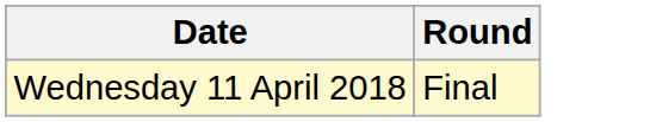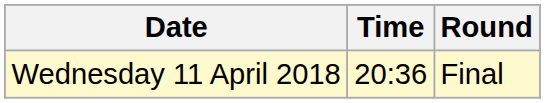 <table class="wikitable">
 <tr>
 <th>Date</th>
+<th>Time</th>
 <th>Round</th>
 </tr>
 <tr>
 <td style=background:lemonchiffon>Wednesday 11 April 2018</td>
+<td style=background:lemonchiffon>20:36</td>
 <td style=background:lemonchiffon>Final</td>
 </tr>
 </table>
